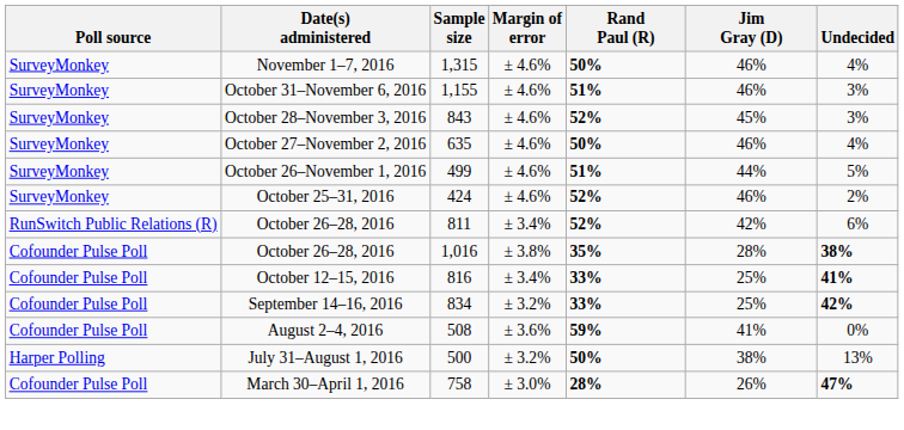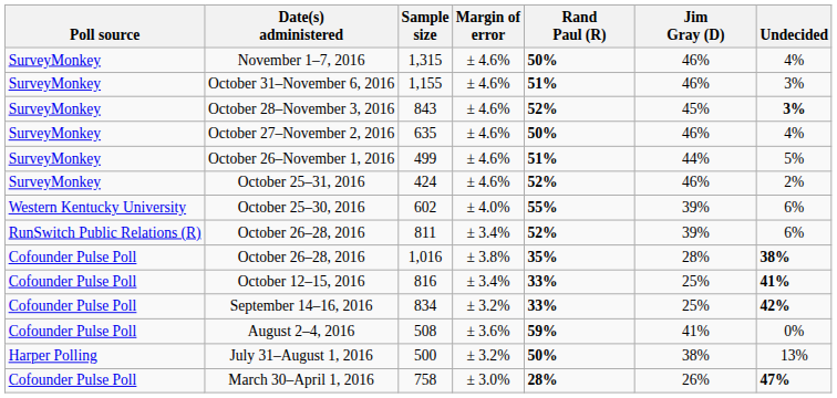 <table class="wikitable" style="font-size:90%;">
 <tr valign= bottom>
 <th>Poll source</th>
 <th>Date(s)<br>administered</th>
 <th>Sample<br>size</th>
 <th>Margin of<br>error</th>
 <th style="width:100px;">Rand<br>Paul (R)</th>
 <th style="width:110px;">Jim<br>Gray (D)</th>
 <th>Undecided</th>
 </tr>
 <tr>
 <td><a href='#'>SurveyMonkey</a></td>
 <td align=center>November 1–7, 2016</td>
 <td align=center>1,315</td>
 <td align=center>± 4.6%</td>
 <td><strong>50%</strong></td>
 <td align=center>46%</td>
 <td align=center>4%</td>
 </tr>
 <tr>
 <td><a href='#'>SurveyMonkey</a></td>
 <td align=center>October 31–November 6, 2016</td>
 <td align=center>1,155</td>
 <td align=center>± 4.6%</td>
 <td><strong>51%</strong></td>
 <td align=center>46%</td>
 <td align=center>3%</td>
 </tr>
 <tr>
 <td><a href='#'>SurveyMonkey</a></td>
 <td align=center>October 28–November 3, 2016</td>
 <td align=center>843</td>
 <td align=center>± 4.6%</td>
 <td><strong>52%</strong></td>
 <td align=center>45%</td>
-<td align=center>3%</td>
+<td align=center><strong>3%</strong></td>
 </tr>
 <tr>
 <td><a href='#'>SurveyMonkey</a></td>
 <td align=center>October 27–November 2, 2016</td>
 <td align=center>635</td>
 <td align=center>± 4.6%</td>
 <td><strong>50%</strong></td>
 <td align=center>46%</td>
 <td align=center>4%</td>
 </tr>
 <tr>
 <td><a href='#'>SurveyMonkey</a></td>
 <td align=center>October 26–November 1, 2016</td>
 <td align=center>499</td>
 <td align=center>± 4.6%</td>
 <td><strong>51%</strong></td>
 <td align=center>44%</td>
 <td align=center>5%</td>
 </tr>
 <tr>
 <td><a href='#'>SurveyMonkey</a></td>
 <td align=center>October 25–31, 2016</td>
 <td align=center>424</td>
 <td align=center>± 4.6%</td>
 <td><strong>52%</strong></td>
 <td align=center>46%</td>
 <td align=center>2%</td>
 </tr>
 <tr>
+<td><a href='#'>Western Kentucky University</a></td>
+<td align=center>October 25–30, 2016</td>
+<td align=center>602</td>
+<td align=center>± 4.0%</td>
+<td><strong>55%</strong></td>
+<td align=center>39%</td>
+<td align=center>6%</td>
+</tr>
+<tr>
 <td><a href='#'>RunSwitch Public Relations (R)</a></td>
 <td align=center>October 26–28, 2016</td>
 <td align=center>811</td>
 <td align=center>± 3.4%</td>
 <td><strong>52%</strong></td>
-<td align=center>42%</td>
+<td align=center>39%</td>
 <td align=center>6%</td>
 </tr>
 <tr>
 <td><a href='#'>Cofounder Pulse Poll</a></td>
 <td align=center>October 26–28, 2016</td>
 <td align=center>1,016</td>
 <td align=center>± 3.8%</td>
 <td><strong>35%</strong></td>
 <td align=center>28%</td>
 <td><strong>38%</strong></td>
 </tr>
 <tr>
 <td><a href='#'>Cofounder Pulse Poll</a></td>
 <td align=center>October 12–15, 2016</td>
 <td align=center>816</td>
 <td align=center>± 3.4%</td>
 <td><strong>33%</strong></td>
 <td align=center>25%</td>
 <td><strong>41%</strong></td>
 </tr>
 <tr>
 <td><a href='#'>Cofounder Pulse Poll</a></td>
 <td align=center>September 14–16, 2016</td>
 <td align=center>834</td>
 <td align=center>± 3.2%</td>
 <td><strong>33%</strong></td>
 <td align=center>25%</td>
 <td><strong>42%</strong></td>
 </tr>
 <tr>
 <td><a href='#'>Cofounder Pulse Poll</a></td>
 <td align=center>August 2–4, 2016</td>
 <td align=center>508</td>
 <td align=center>± 3.6%</td>
 <td><strong>59%</strong></td>
 <td align=center>41%</td>
 <td align=center>0%</td>
 </tr>
 <tr>
 <td><a href='#'>Harper Polling</a></td>
 <td align=center>July 31–August 1, 2016</td>
 <td align=center>500</td>
 <td align=center>± 3.2%</td>
 <td><strong>50%</strong></td>
 <td align=center>38%</td>
 <td align=center>13%</td>
 </tr>
 <tr>
 <td><a href='#'>Cofounder Pulse Poll</a></td>
 <td align=center>March 30–April 1, 2016</td>
 <td align=center>758</td>
 <td align=center>± 3.0%</td>
 <td><strong>28%</strong></td>
 <td align=center>26%</td>
 <td><strong>47%</strong></td>
 </tr>
 </table>
